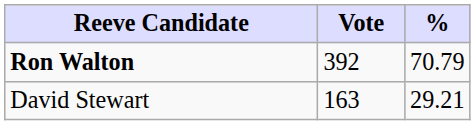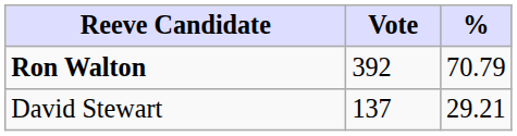 <table class="wikitable">
 <tr>
 <th style="background:#ddf; width:200px;">Reeve Candidate</th>
 <th style="background:#ddf; width:50px;">Vote</th>
 <th style="background:#ddf; width:30px;">%</th>
 </tr>
 <tr>
 <td><strong>Ron Walton</strong></td>
 <td>392</td>
 <td>70.79</td>
 </tr>
 <tr>
 <td>David Stewart</td>
-<td>163</td>
+<td>137</td>
 <td>29.21</td>
 </tr>
 </table>
